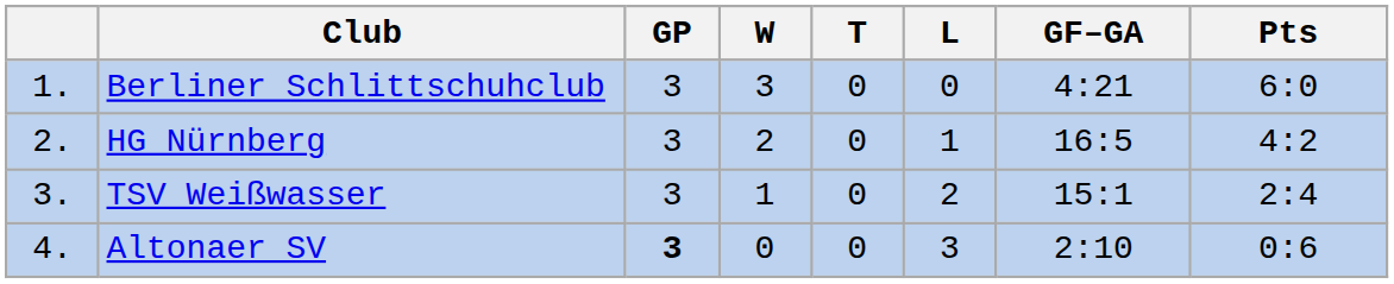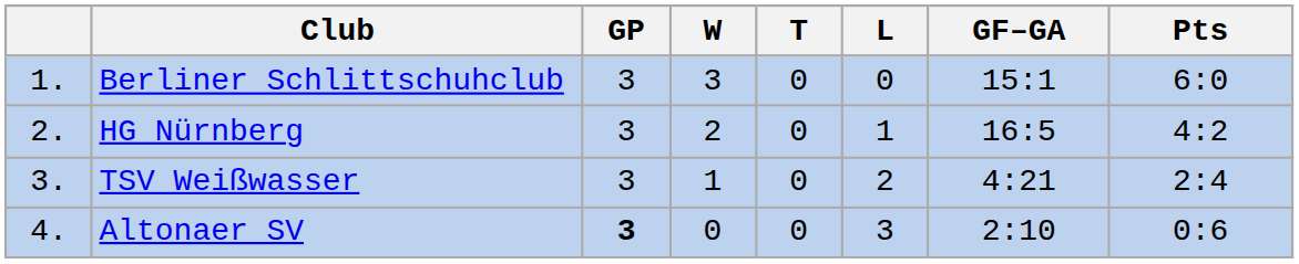 <table class="wikitable">
 <tr>
 <th width="30"></th>
 <th width="200">Club</th>
 <th width="30">GP</th>
 <th width="30">W</th>
 <th width="30">T</th>
 <th width="30">L</th>
 <th width="70">GF–GA</th>
 <th width="70">Pts</th>
 </tr>
 <tr bgcolor="#BCD2EE" align="center">
 <td>1.</td>
 <td align="left"><a href='#'>Berliner Schlittschuhclub</a></td>
 <td>3</td>
 <td>3</td>
 <td>0</td>
 <td>0</td>
-<td>4:21</td>
+<td>15:1</td>
 <td>6:0</td>
 </tr>
 <tr bgcolor=#BCD2EE align="center">
 <td>2.</td>
 <td align="left"><a href='#'>HG Nürnberg</a></td>
 <td>3</td>
 <td>2</td>
 <td>0</td>
 <td>1</td>
 <td>16:5</td>
 <td>4:2</td>
 </tr>
 <tr bgcolor=#BCD2EE align="center">
 <td>3.</td>
 <td align="left"><a href='#'>TSV Weißwasser</a></td>
 <td>3</td>
 <td>1</td>
 <td>0</td>
 <td>2</td>
-<td>15:1</td>
+<td>4:21</td>
 <td>2:4</td>
 </tr>
 <tr bgcolor=#BCD2EE align="center">
 <td>4.</td>
 <td align="left"><a href='#'>Altonaer SV</a></td>
 <td><strong>3</strong></td>
 <td>0</td>
 <td>0</td>
 <td>3</td>
 <td>2:10</td>
 <td>0:6</td>
 </tr>
 </table>
